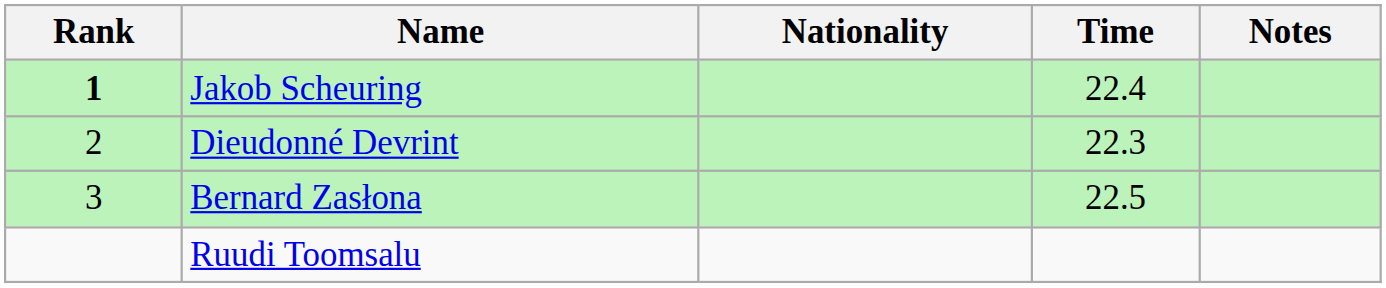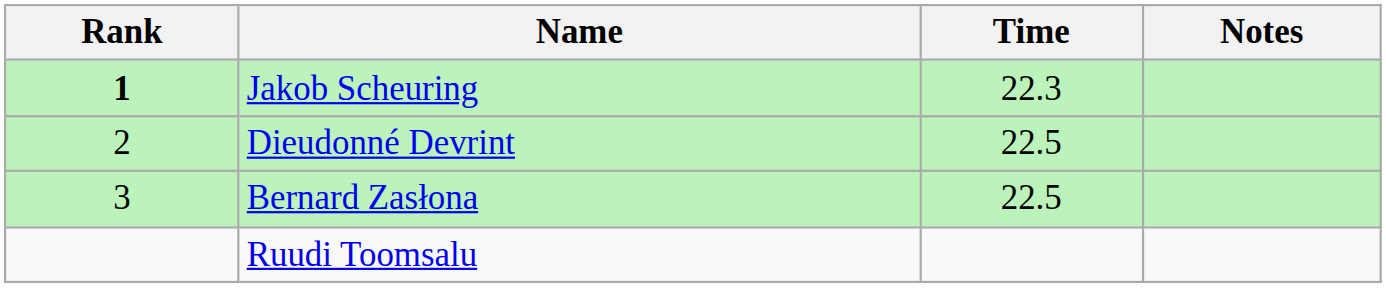 <table class="wikitable sortable" style="text-align:center;width: 50%">
 <tr>
 <th>Rank</th>
 <th>Name</th>
-<th>Nationality</th>
 <th>Time</th>
 <th>Notes</th>
 </tr>
 <tr bgcolor=bbf3bb>
 <td><strong>1</strong></td>
 <td align=left><a href='#'>Jakob Scheuring</a></td>
-<td align=left></td>
-<td>22.4</td>
+<td>22.3</td>
 <td></td>
 </tr>
 <tr bgcolor=bbf3bb>
 <td>2</td>
 <td align=left><a href='#'>Dieudonné Devrint</a></td>
-<td align=left></td>
-<td>22.3</td>
+<td>22.5</td>
 <td></td>
 </tr>
 <tr bgcolor=bbf3bb>
 <td>3</td>
 <td align=left><a href='#'>Bernard Zasłona</a></td>
-<td align=left></td>
 <td>22.5</td>
 <td></td>
 </tr>
 <tr>
 <td></td>
 <td align=left><a href='#'>Ruudi Toomsalu</a></td>
-<td align=left></td>
 <td></td>
 <td></td>
 </tr>
 </table>
